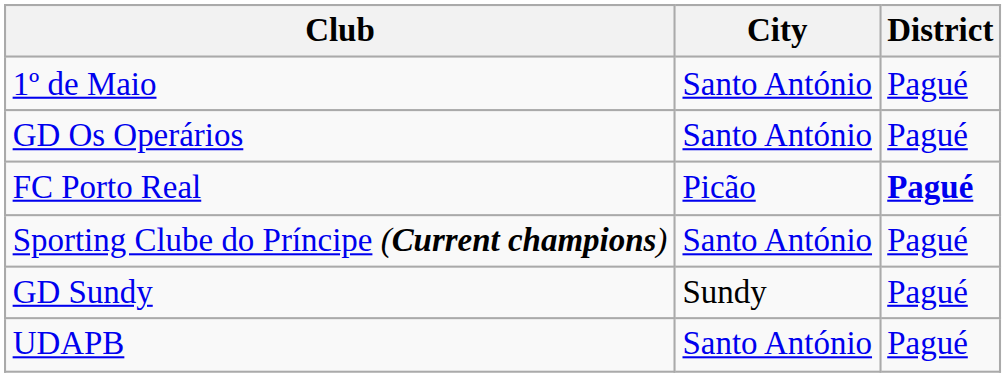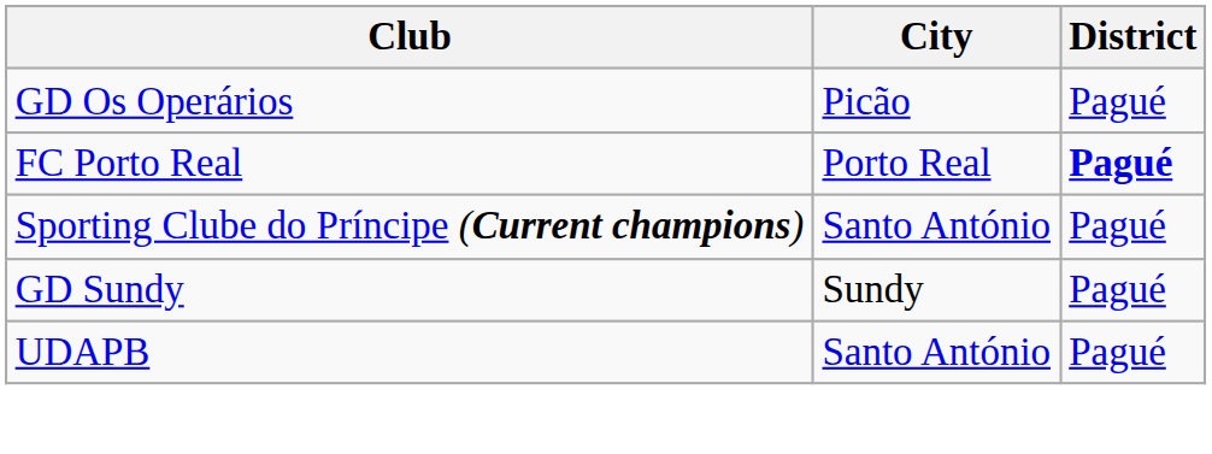 <table class="wikitable">
 <tr>
 <th>Club</th>
 <th>City</th>
 <th>District</th>
 </tr>
 <tr>
-<td><a href='#'>1º de Maio</a></td>
-<td><a href='#'>Santo António</a></td>
-<td><a href='#'>Pagué</a></td>
-</tr>
-<tr>
 <td><a href='#'>GD Os Operários</a></td>
-<td><a href='#'>Santo António</a></td>
+<td><a href='#'>Picão</a></td>
 <td><a href='#'>Pagué</a></td>
 </tr>
 <tr>
 <td><a href='#'>FC Porto Real</a></td>
-<td><a href='#'>Picão</a></td>
+<td><a href='#'>Porto Real</a></td>
 <td><strong><a href='#'>Pagué</a></strong></td>
 </tr>
 <tr>
 <td><a href='#'>Sporting Clube do Príncipe</a> <em>(<strong>Current champions</strong>)</em></td>
 <td><a href='#'>Santo António</a></td>
 <td><a href='#'>Pagué</a></td>
 </tr>
 <tr>
 <td><a href='#'>GD Sundy</a></td>
 <td>Sundy </td>
 <td><a href='#'>Pagué</a></td>
 </tr>
 <tr>
 <td><a href='#'>UDAPB</a></td>
 <td><a href='#'>Santo António</a></td>
 <td><a href='#'>Pagué</a></td>
 </tr>
 </table>
